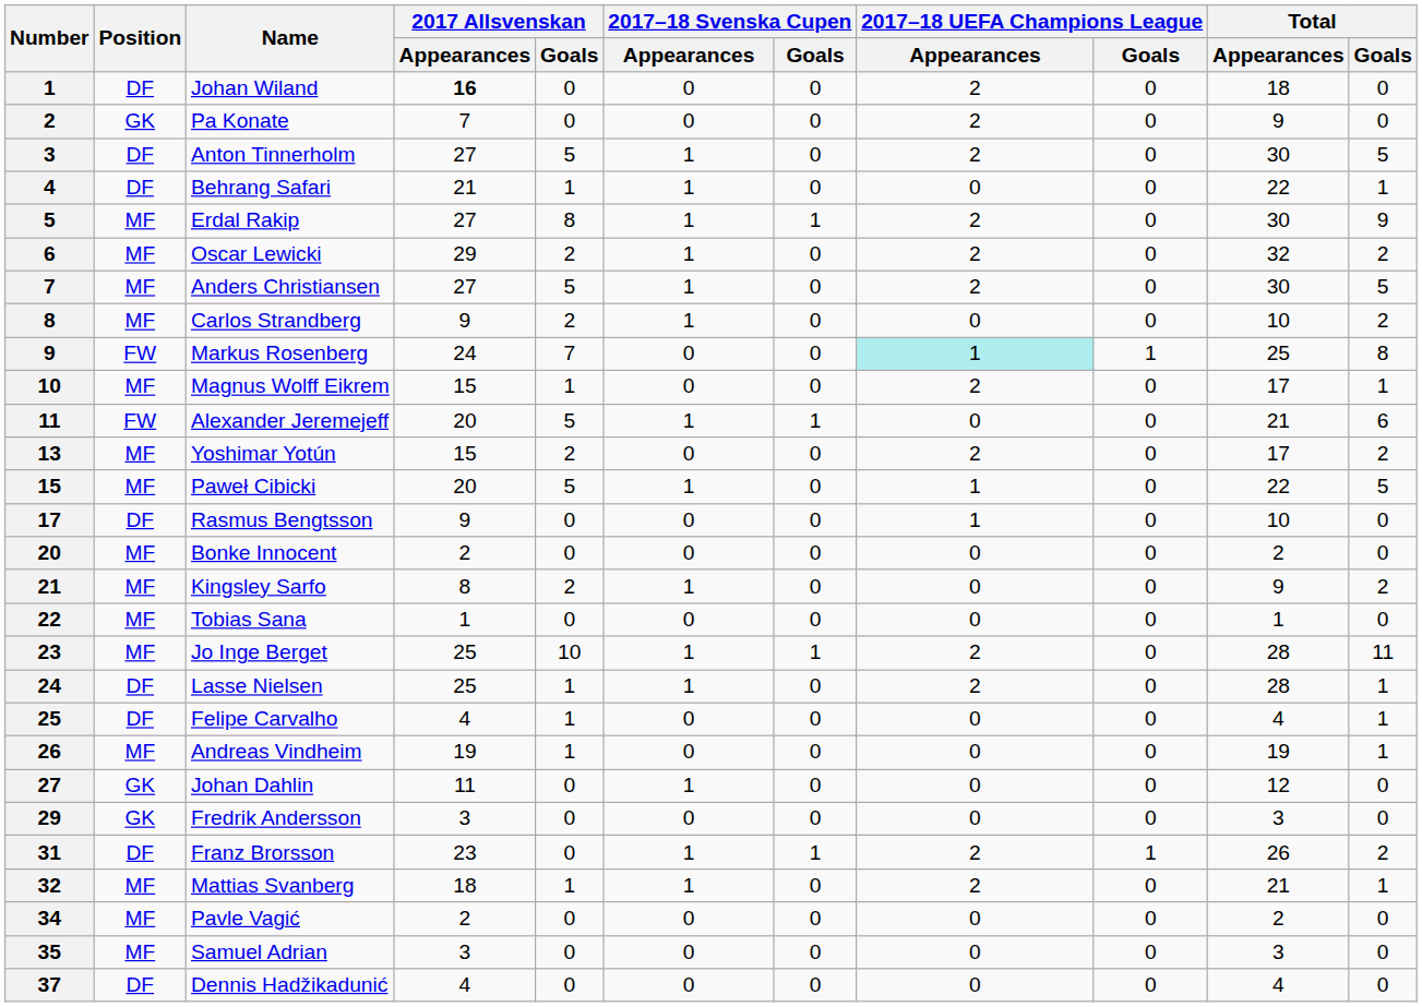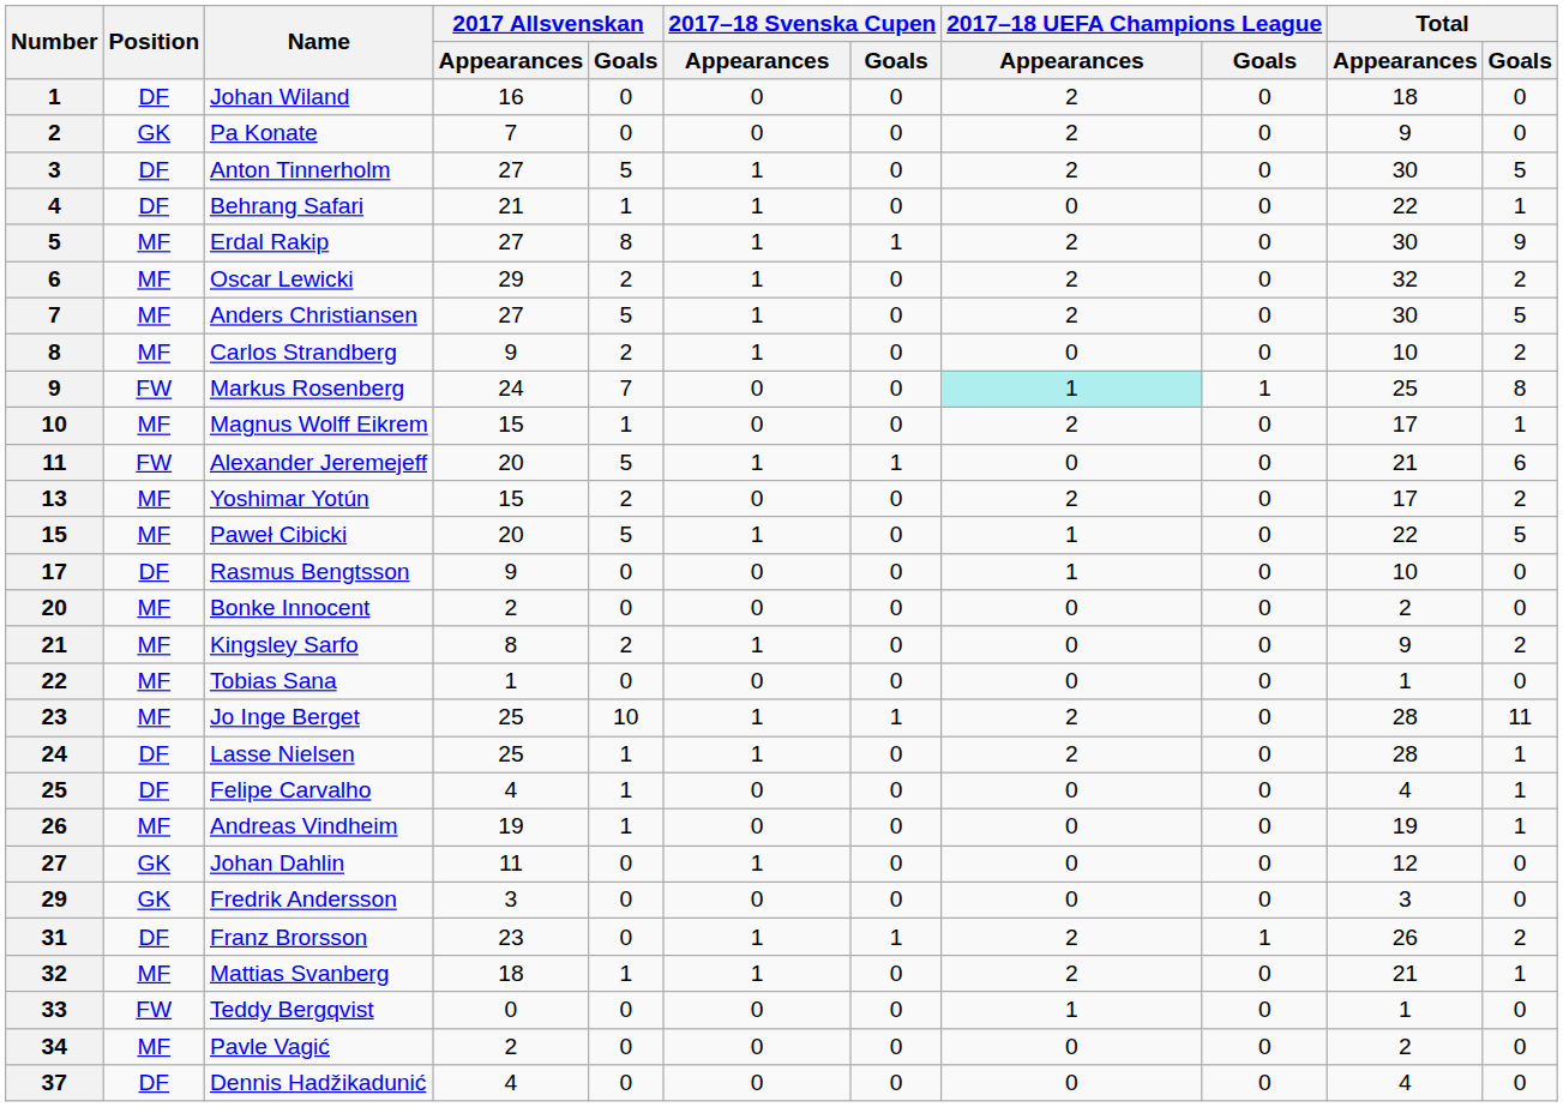 <table class="wikitable sortable plainrowheaders" style="text-align:center">
 <tr>
 <th rowspan="2" scope="col">Number</th>
 <th rowspan="2" scope="col">Position</th>
 <th rowspan="2" scope="col">Name</th>
 <th colspan="2"><a href='#'>2017 Allsvenskan</a></th>
 <th colspan="2"><a href='#'>2017–18 Svenska Cupen</a></th>
 <th colspan="2"><a href='#'>2017–18 UEFA Champions League</a></th>
 <th colspan="2">Total</th>
 </tr>
 <tr>
 <th>Appearances</th>
 <th>Goals</th>
 <th>Appearances</th>
 <th>Goals</th>
 <th>Appearances</th>
 <th>Goals</th>
 <th>Appearances</th>
 <th>Goals</th>
 </tr>
 <tr>
 <th style="text-align:center" scope="row">1</th>
 <td><a href='#'>DF</a></td>
 <td style="text-align:left;"><a href='#'>Johan Wiland</a><br></td>
-<td><strong>16</strong></td>
+<td>16</td>
 <td>0<br></td>
 <td>0</td>
 <td>0<br></td>
 <td>2</td>
 <td>0<br></td>
 <td>18</td>
 <td>0</td>
 </tr>
 <tr>
 <th style="text-align:center" scope="row">2</th>
 <td><a href='#'>GK</a></td>
 <td style="text-align:left;"><a href='#'>Pa Konate</a><br></td>
 <td>7</td>
 <td>0<br></td>
 <td>0</td>
 <td>0<br></td>
 <td>2</td>
 <td>0<br></td>
 <td>9</td>
 <td>0</td>
 </tr>
 <tr>
 <th style="text-align:center" scope="row">3</th>
 <td><a href='#'>DF</a></td>
 <td style="text-align:left;"><a href='#'>Anton Tinnerholm</a><br></td>
 <td>27</td>
 <td>5<br></td>
 <td>1</td>
 <td>0<br></td>
 <td>2</td>
 <td>0<br></td>
 <td>30</td>
 <td>5</td>
 </tr>
 <tr>
 <th style="text-align:center" scope="row">4</th>
 <td><a href='#'>DF</a></td>
 <td style="text-align:left;"><a href='#'>Behrang Safari</a><br></td>
 <td>21</td>
 <td>1<br></td>
 <td>1</td>
 <td>0<br></td>
 <td>0</td>
 <td>0<br></td>
 <td>22</td>
 <td>1</td>
 </tr>
 <tr>
 <th style="text-align:center" scope="row">5</th>
 <td><a href='#'>MF</a></td>
 <td style="text-align:left;"><a href='#'>Erdal Rakip</a><br></td>
 <td>27</td>
 <td>8<br></td>
 <td>1</td>
 <td>1<br></td>
 <td>2</td>
 <td>0<br></td>
 <td>30</td>
 <td>9</td>
 </tr>
 <tr>
 <th style="text-align:center" scope="row">6</th>
 <td><a href='#'>MF</a></td>
 <td style="text-align:left;"><a href='#'>Oscar Lewicki</a><br></td>
 <td>29</td>
 <td>2<br></td>
 <td>1</td>
 <td>0<br></td>
 <td>2</td>
 <td>0<br></td>
 <td>32</td>
 <td>2</td>
 </tr>
 <tr>
 <th style="text-align:center" scope="row">7</th>
 <td><a href='#'>MF</a></td>
 <td style="text-align:left;"><a href='#'>Anders Christiansen</a><br></td>
 <td>27</td>
 <td>5<br></td>
 <td>1</td>
 <td>0<br></td>
 <td>2</td>
 <td>0<br></td>
 <td>30</td>
 <td>5</td>
 </tr>
 <tr>
 <th style="text-align:center" scope="row">8</th>
 <td><a href='#'>MF</a></td>
 <td style="text-align:left;"><a href='#'>Carlos Strandberg</a><br></td>
 <td>9</td>
 <td>2<br></td>
 <td>1</td>
 <td>0<br></td>
 <td>0</td>
 <td>0<br></td>
 <td>10</td>
 <td>2</td>
 </tr>
 <tr>
 <th style="text-align:center" scope="row">9</th>
 <td><a href='#'>FW</a></td>
 <td style="text-align:left;"><a href='#'>Markus Rosenberg</a><br></td>
 <td>24</td>
 <td>7<br></td>
 <td>0</td>
 <td>0<br></td>
 <td style="background: paleturquoise;">1</td>
 <td>1<br></td>
 <td>25</td>
 <td>8</td>
 </tr>
 <tr>
 <th style="text-align:center" scope="row">10</th>
 <td><a href='#'>MF</a></td>
 <td style="text-align:left;"><a href='#'>Magnus Wolff Eikrem</a><br></td>
 <td>15</td>
 <td>1<br></td>
 <td>0</td>
 <td>0<br></td>
 <td>2</td>
 <td>0<br></td>
 <td>17</td>
 <td>1</td>
 </tr>
 <tr>
 <th style="text-align:center" scope="row">11</th>
 <td><a href='#'>FW</a></td>
 <td style="text-align:left;"><a href='#'>Alexander Jeremejeff</a><br></td>
 <td>20</td>
 <td>5<br></td>
 <td>1</td>
 <td>1<br></td>
 <td>0</td>
 <td>0<br></td>
 <td>21</td>
 <td>6</td>
 </tr>
 <tr>
 <th style="text-align:center" scope="row">13</th>
 <td><a href='#'>MF</a></td>
 <td style="text-align:left;"><a href='#'>Yoshimar Yotún</a><br></td>
 <td>15</td>
 <td>2<br></td>
 <td>0</td>
 <td>0<br></td>
 <td>2</td>
 <td>0<br></td>
 <td>17</td>
 <td>2</td>
 </tr>
 <tr>
 <th style="text-align:center" scope="row">15</th>
 <td><a href='#'>MF</a></td>
 <td style="text-align:left;"><a href='#'>Paweł Cibicki</a><br></td>
 <td>20</td>
 <td>5<br></td>
 <td>1</td>
 <td>0<br></td>
 <td>1</td>
 <td>0<br></td>
 <td>22</td>
 <td>5</td>
 </tr>
 <tr>
 <th style="text-align:center" scope="row">17</th>
 <td><a href='#'>DF</a></td>
 <td style="text-align:left;"><a href='#'>Rasmus Bengtsson</a><br></td>
 <td>9</td>
 <td>0<br></td>
 <td>0</td>
 <td>0<br></td>
 <td>1</td>
 <td>0<br></td>
 <td>10</td>
 <td>0</td>
 </tr>
 <tr>
 <th style="text-align:center" scope="row">20</th>
 <td><a href='#'>MF</a></td>
 <td style="text-align:left;"><a href='#'>Bonke Innocent</a><br></td>
 <td>2</td>
 <td>0<br></td>
 <td>0</td>
 <td>0<br></td>
 <td>0</td>
 <td>0<br></td>
 <td>2</td>
 <td>0</td>
 </tr>
 <tr>
 <th style="text-align:center" scope="row">21</th>
 <td><a href='#'>MF</a></td>
 <td style="text-align:left;"><a href='#'>Kingsley Sarfo</a><br></td>
 <td>8</td>
 <td>2<br></td>
 <td>1</td>
 <td>0<br></td>
 <td>0</td>
 <td>0<br></td>
 <td>9</td>
 <td>2</td>
 </tr>
 <tr>
 <th style="text-align:center" scope="row">22</th>
 <td><a href='#'>MF</a></td>
 <td style="text-align:left;"><a href='#'>Tobias Sana</a><br></td>
 <td>1</td>
 <td>0<br></td>
 <td>0</td>
 <td>0<br></td>
 <td>0</td>
 <td>0<br></td>
 <td>1</td>
 <td>0</td>
 </tr>
 <tr>
 <th style="text-align:center" scope="row">23</th>
 <td><a href='#'>MF</a></td>
 <td style="text-align:left;"><a href='#'>Jo Inge Berget</a><br></td>
 <td>25</td>
 <td>10<br></td>
 <td>1</td>
 <td>1<br></td>
 <td>2</td>
 <td>0<br></td>
 <td>28</td>
 <td>11</td>
 </tr>
 <tr>
 <th style="text-align:center" scope="row">24</th>
 <td><a href='#'>DF</a></td>
 <td style="text-align:left;"><a href='#'>Lasse Nielsen</a><br></td>
 <td>25</td>
 <td>1<br></td>
 <td>1</td>
 <td>0<br></td>
 <td>2</td>
 <td>0<br></td>
 <td>28</td>
 <td>1</td>
 </tr>
 <tr>
 <th style="text-align:center" scope="row">25</th>
 <td><a href='#'>DF</a></td>
 <td style="text-align:left;"><a href='#'>Felipe Carvalho</a><br></td>
 <td>4</td>
 <td>1<br></td>
 <td>0</td>
 <td>0<br></td>
 <td>0</td>
 <td>0<br></td>
 <td>4</td>
 <td>1</td>
 </tr>
 <tr>
 <th style="text-align:center" scope="row">26</th>
 <td><a href='#'>MF</a></td>
 <td style="text-align:left;"><a href='#'>Andreas Vindheim</a><br></td>
 <td>19</td>
 <td>1<br></td>
 <td>0</td>
 <td>0<br></td>
 <td>0</td>
 <td>0<br></td>
 <td>19</td>
 <td>1</td>
 </tr>
 <tr>
 <th style="text-align:center" scope="row">27</th>
 <td><a href='#'>GK</a></td>
 <td style="text-align:left;"><a href='#'>Johan Dahlin</a><br></td>
 <td>11</td>
 <td>0<br></td>
 <td>1</td>
 <td>0<br></td>
 <td>0</td>
 <td>0<br></td>
 <td>12</td>
 <td>0</td>
 </tr>
 <tr>
 <th style="text-align:center" scope="row">29</th>
 <td><a href='#'>GK</a></td>
 <td style="text-align:left;"><a href='#'>Fredrik Andersson</a><br></td>
 <td>3</td>
 <td>0<br></td>
 <td>0</td>
 <td>0<br></td>
 <td>0</td>
 <td>0<br></td>
 <td>3</td>
 <td>0</td>
 </tr>
 <tr>
 <th style="text-align:center" scope="row">31</th>
 <td><a href='#'>DF</a></td>
 <td style="text-align:left;"><a href='#'>Franz Brorsson</a><br></td>
 <td>23</td>
 <td>0<br></td>
 <td>1</td>
 <td>1<br></td>
 <td>2</td>
 <td>1<br></td>
 <td>26</td>
 <td>2</td>
 </tr>
 <tr>
 <th style="text-align:center" scope="row">32</th>
 <td><a href='#'>MF</a></td>
 <td style="text-align:left;"><a href='#'>Mattias Svanberg</a><br></td>
 <td>18</td>
 <td>1<br></td>
 <td>1</td>
 <td>0<br></td>
 <td>2</td>
 <td>0<br></td>
 <td>21</td>
 <td>1</td>
 </tr>
 <tr>
+<th style="text-align:center" scope="row">33</th>
+<td><a href='#'>FW</a></td>
+<td style="text-align:left;"><a href='#'>Teddy Bergqvist</a><br></td>
+<td>0</td>
+<td>0<br></td>
+<td>0</td>
+<td>0<br></td>
+<td>1</td>
+<td>0<br></td>
+<td>1</td>
+<td>0</td>
+</tr>
+<tr>
 <th style="text-align:center" scope="row">34</th>
 <td><a href='#'>MF</a></td>
 <td style="text-align:left;"><a href='#'>Pavle Vagić</a><br></td>
 <td>2</td>
 <td>0<br></td>
 <td>0</td>
 <td>0<br></td>
 <td>0</td>
 <td>0<br></td>
 <td>2</td>
-<td>0</td>
-</tr>
-<tr>
-<th style="text-align:center" scope="row">35</th>
-<td><a href='#'>MF</a></td>
-<td style="text-align:left;"><a href='#'>Samuel Adrian</a><br></td>
-<td>3</td>
-<td>0<br></td>
-<td>0</td>
-<td>0<br></td>
-<td>0</td>
-<td>0<br></td>
-<td>3</td>
 <td>0</td>
 </tr>
 <tr>
 <th style="text-align:center" scope="row">37</th>
 <td><a href='#'>DF</a></td>
 <td style="text-align:left;"><a href='#'>Dennis Hadžikadunić</a><br></td>
 <td>4</td>
 <td>0<br></td>
 <td>0</td>
 <td>0<br></td>
 <td>0</td>
 <td>0<br></td>
 <td>4</td>
 <td>0</td>
 </tr>
 </table>
